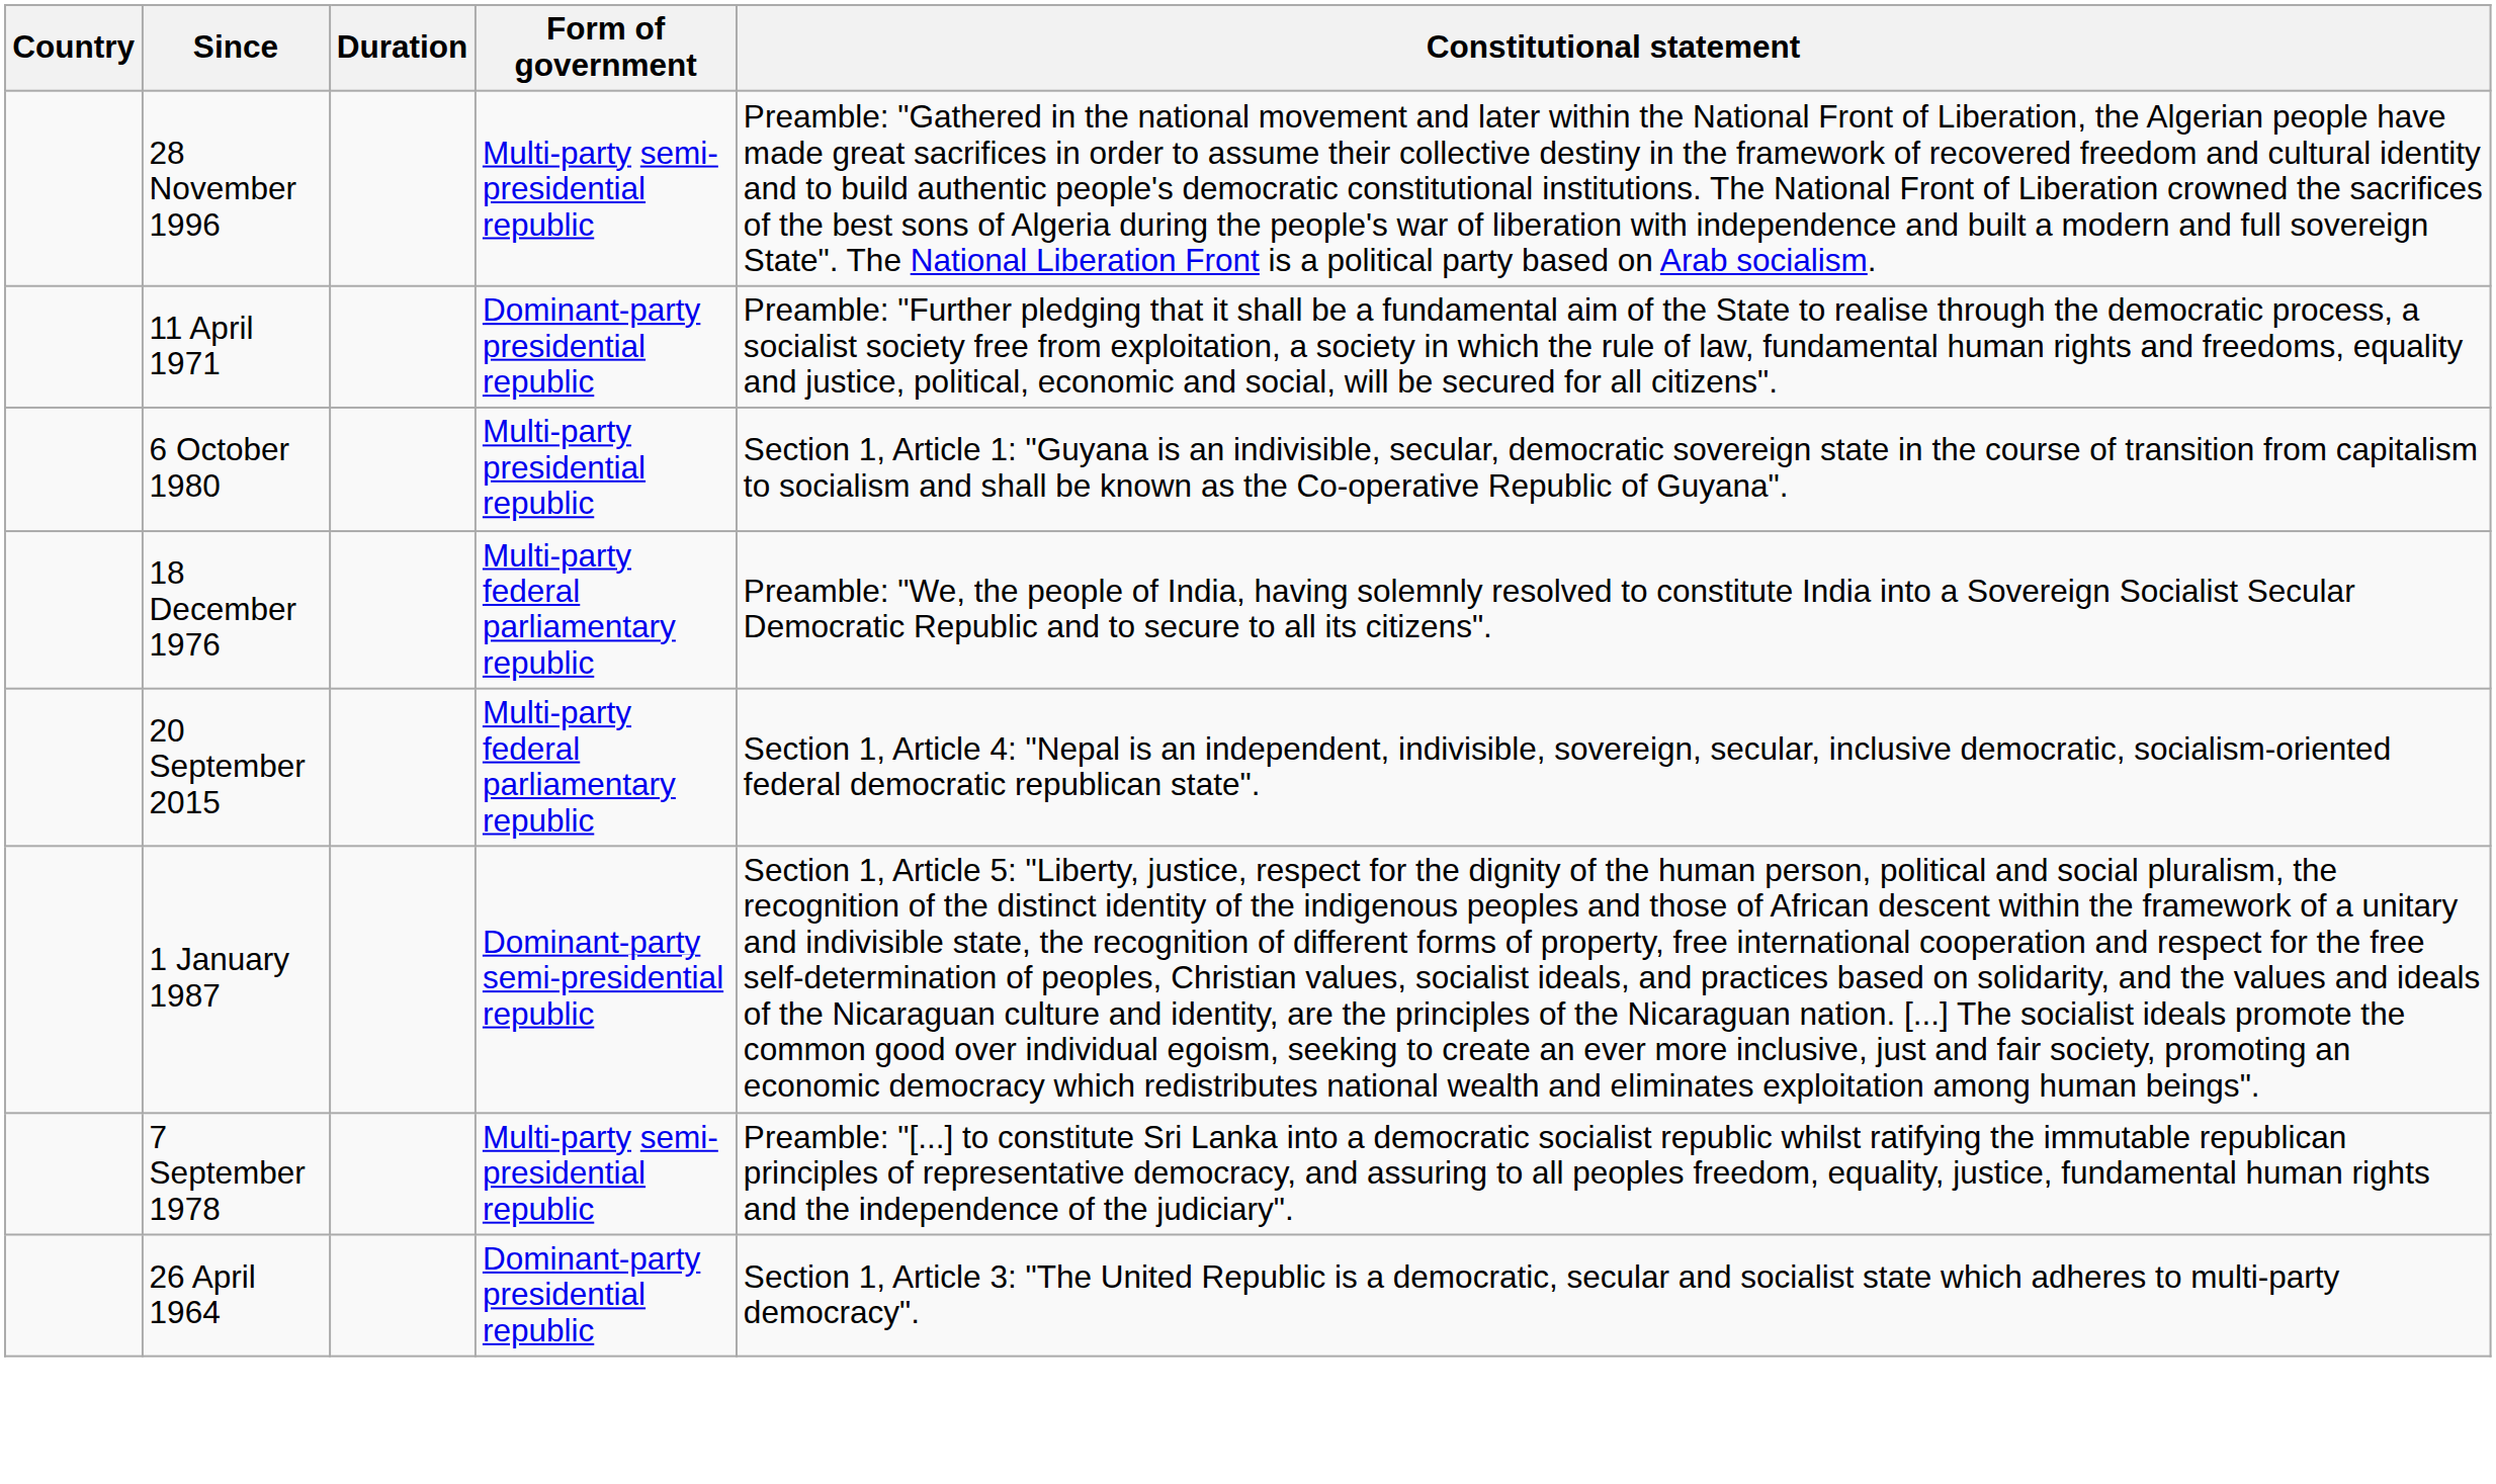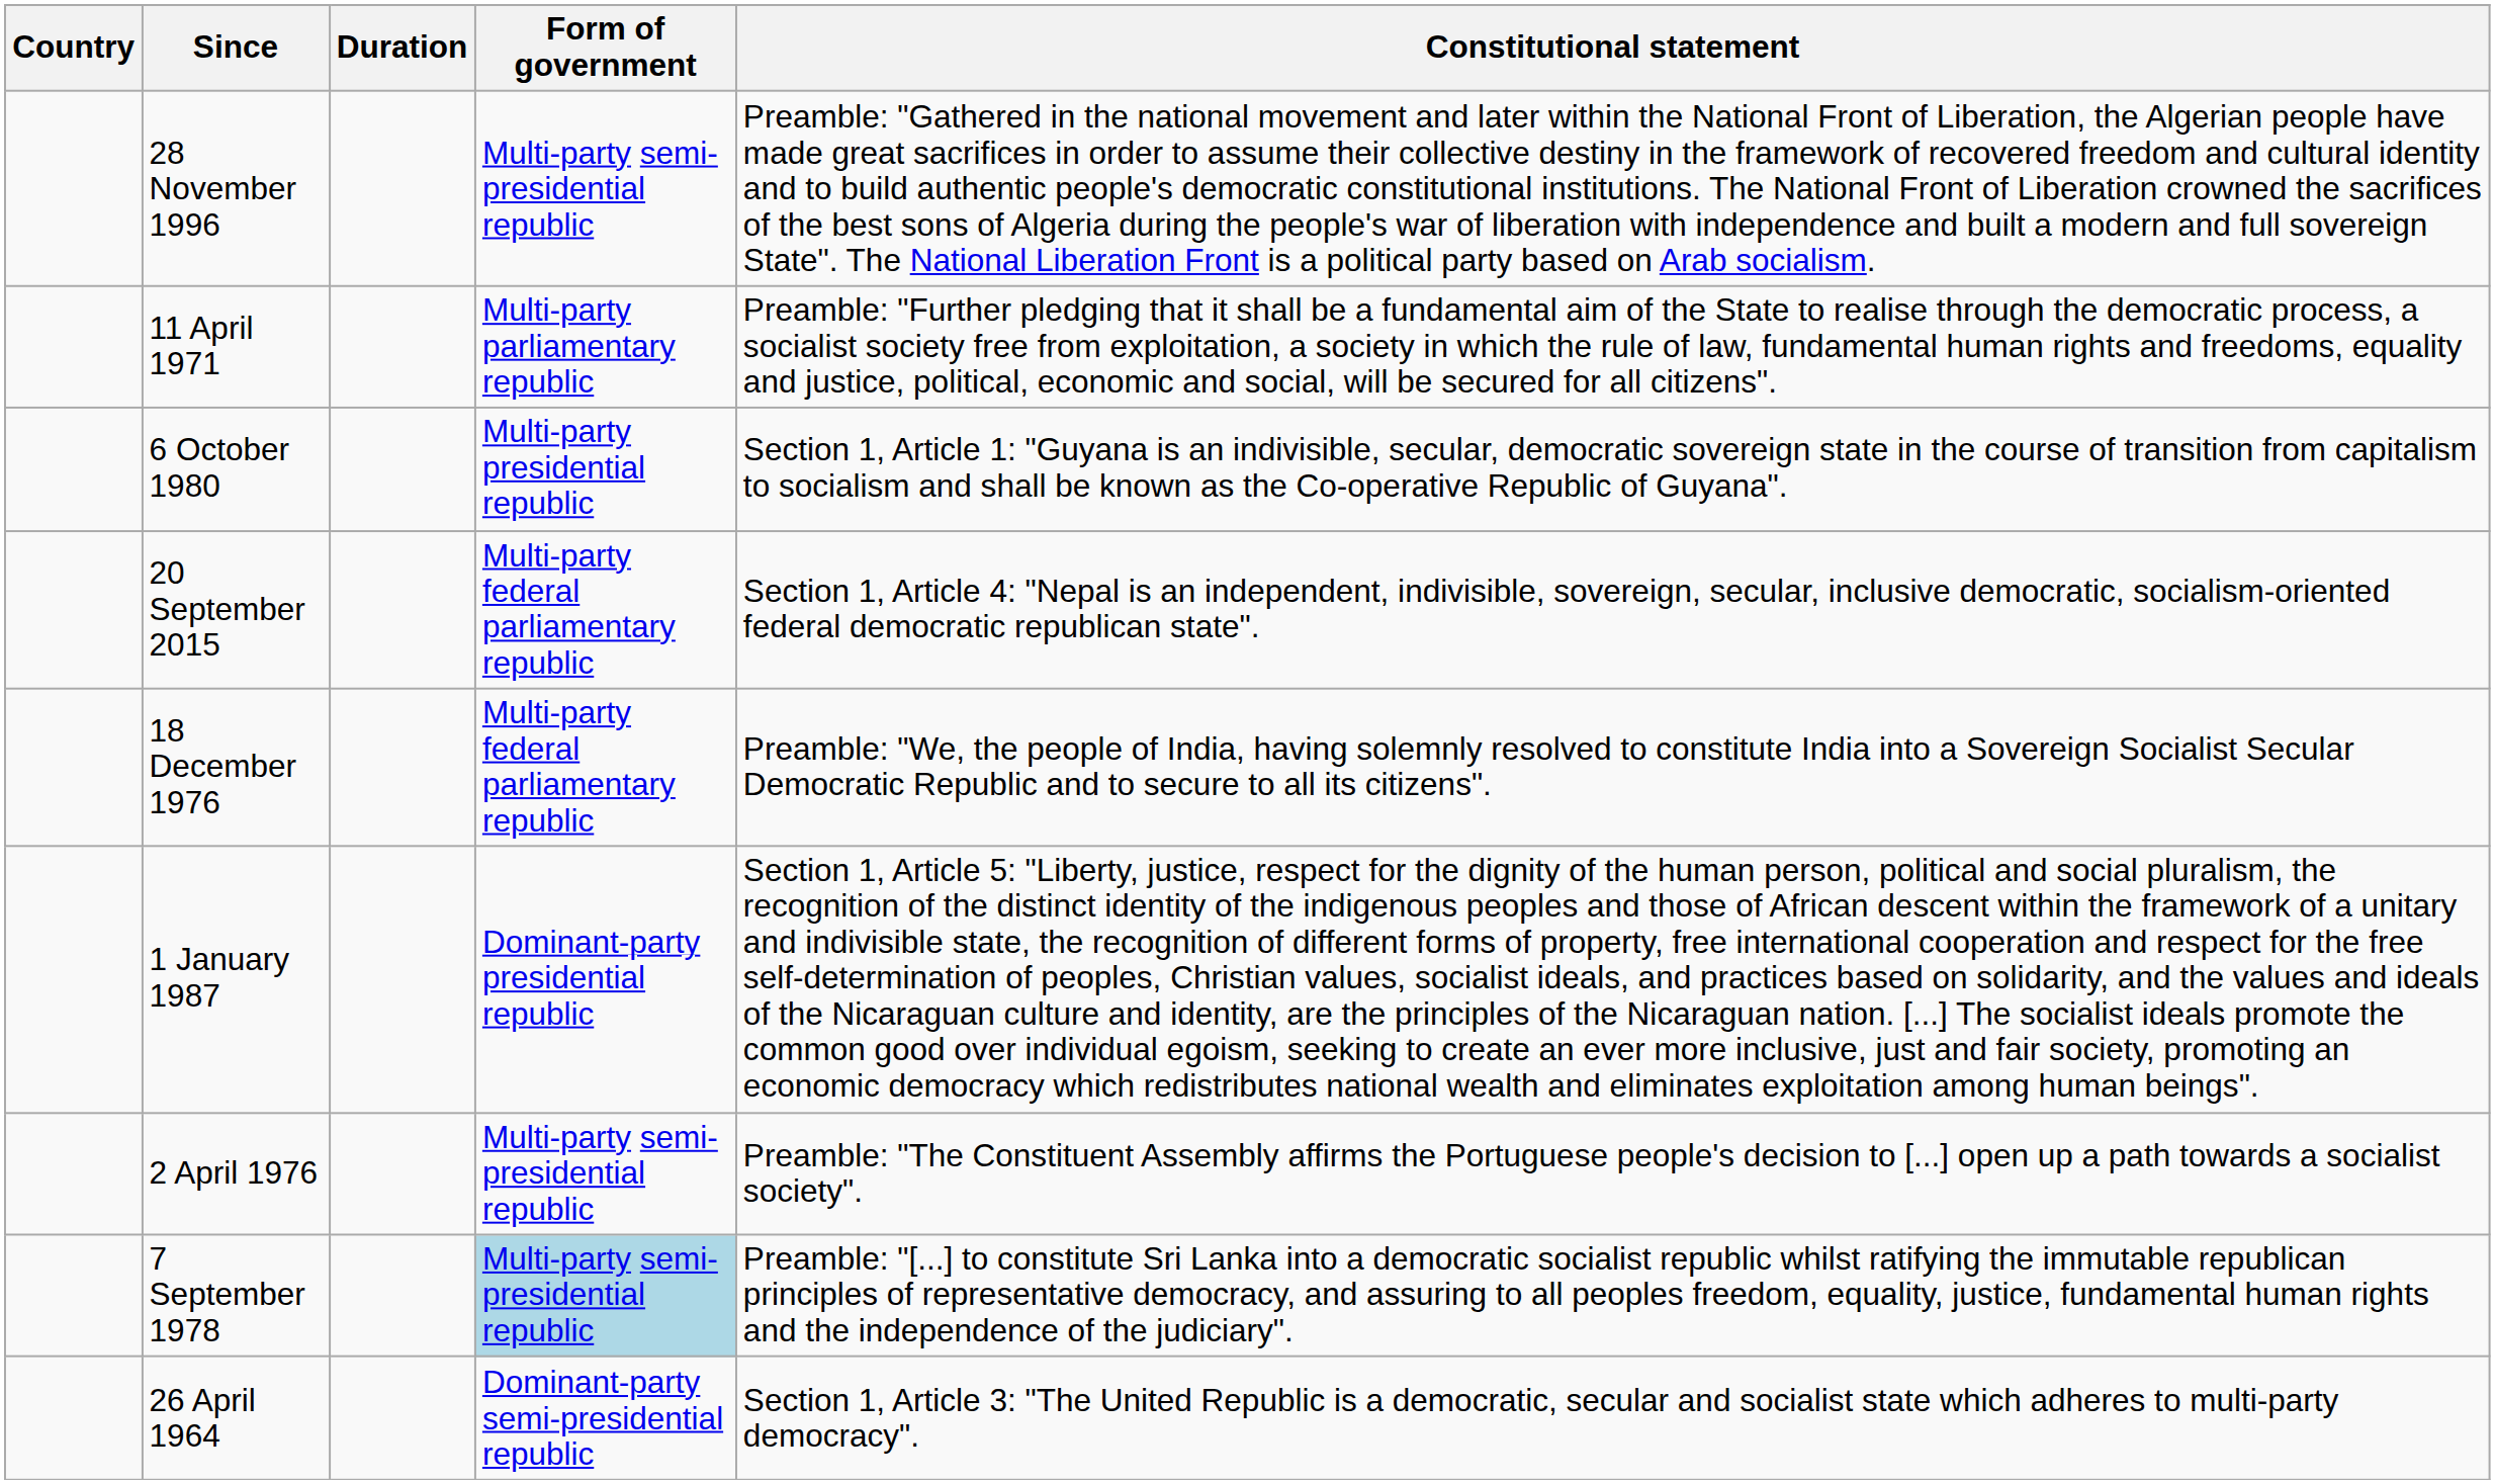 <table class="wikitable sortable">
 <tr>
 <th scope="col">Country</th>
 <th scope="col">Since</th>
 <th scope="col">Duration</th>
 <th scope="col">Form of government</th>
 <th scope="col">Constitutional statement</th>
 </tr>
 <tr>
 <td></td>
 <td>28 November 1996</td>
 <td></td>
 <td><a href='#'>Multi-party</a> <a href='#'>semi-presidential republic</a></td>
 <td>Preamble: "Gathered in the national movement and later within the National Front of Liberation, the Algerian people have made great sacrifices in order to assume their collective destiny in the framework of recovered freedom and cultural identity and to build authentic people's democratic constitutional institutions. The National Front of Liberation crowned the sacrifices of the best sons of Algeria during the people's war of liberation with independence and built a modern and full sovereign State". The <a href='#'>National Liberation Front</a> is a political party based on <a href='#'>Arab socialism</a>.</td>
 </tr>
 <tr>
 <td></td>
 <td>11 April 1971</td>
 <td></td>
-<td><a href='#'>Dominant-party</a> <a href='#'>presidential republic</a></td>
+<td><a href='#'>Multi-party</a> <a href='#'>parliamentary republic</a></td>
 <td>Preamble: "Further pledging that it shall be a fundamental aim of the State to realise through the democratic process, a socialist society free from exploitation, a society in which the rule of law, fundamental human rights and freedoms, equality and justice, political, economic and social, will be secured for all citizens".</td>
 </tr>
 <tr>
 <td></td>
 <td>6 October 1980</td>
 <td></td>
 <td><a href='#'>Multi-party</a> <a href='#'>presidential republic</a></td>
 <td>Section 1, Article 1: "Guyana is an indivisible, secular, democratic sovereign state in the course of transition from capitalism to socialism and shall be known as the Co-operative Republic of Guyana".</td>
 </tr>
 <tr>
 <td></td>
+<td>20 September 2015</td>
+<td></td>
+<td><a href='#'>Multi-party</a> <a href='#'>federal</a> <a href='#'>parliamentary republic</a></td>
+<td>Section 1, Article 4: "Nepal is an independent, indivisible, sovereign, secular, inclusive democratic, socialism-oriented federal democratic republican state".</td>
+</tr>
+<tr>
+<td></td>
 <td>18 December 1976</td>
 <td></td>
 <td><a href='#'>Multi-party</a> <a href='#'>federal</a> <a href='#'>parliamentary republic</a></td>
 <td>Preamble: "We, the people of India, having solemnly resolved to constitute India into a Sovereign Socialist Secular Democratic Republic and to secure to all its citizens".</td>
 </tr>
 <tr>
 <td></td>
-<td>20 September 2015</td>
+<td>1 January 1987</td>
 <td></td>
-<td><a href='#'>Multi-party</a> <a href='#'>federal</a> <a href='#'>parliamentary republic</a></td>
-<td>Section 1, Article 4: "Nepal is an independent, indivisible, sovereign, secular, inclusive democratic, socialism-oriented federal democratic republican state".</td>
+<td><a href='#'>Dominant-party</a> <a href='#'>presidential republic</a></td>
+<td>Section 1, Article 5: "Liberty, justice, respect for the dignity of the human person, political and social pluralism, the recognition of the distinct identity of the indigenous peoples and those of African descent within the framework of a unitary and indivisible state, the recognition of different forms of property, free international cooperation and respect for the free self-determination of peoples, Christian values, socialist ideals, and practices based on solidarity, and the values and ideals of the Nicaraguan culture and identity, are the principles of the Nicaraguan nation. [...] The socialist ideals promote the common good over individual egoism, seeking to create an ever more inclusive, just and fair society, promoting an economic democracy which redistributes national wealth and eliminates exploitation among human beings".</td>
 </tr>
 <tr>
 <td></td>
-<td>1 January 1987</td>
+<td>2 April 1976</td>
 <td></td>
-<td><a href='#'>Dominant-party</a> <a href='#'>semi-presidential republic</a></td>
-<td>Section 1, Article 5: "Liberty, justice, respect for the dignity of the human person, political and social pluralism, the recognition of the distinct identity of the indigenous peoples and those of African descent within the framework of a unitary and indivisible state, the recognition of different forms of property, free international cooperation and respect for the free self-determination of peoples, Christian values, socialist ideals, and practices based on solidarity, and the values and ideals of the Nicaraguan culture and identity, are the principles of the Nicaraguan nation. [...] The socialist ideals promote the common good over individual egoism, seeking to create an ever more inclusive, just and fair society, promoting an economic democracy which redistributes national wealth and eliminates exploitation among human beings".</td>
+<td><a href='#'>Multi-party</a> <a href='#'>semi-presidential republic</a></td>
+<td>Preamble: "The Constituent Assembly affirms the Portuguese people's decision to [...] open up a path towards a socialist society".</td>
 </tr>
 <tr>
 <td></td>
 <td>7 September 1978</td>
 <td></td>
-<td><a href='#'>Multi-party</a> <a href='#'>semi-presidential republic</a></td>
+<td style="background: lightblue;"><a href='#'>Multi-party</a> <a href='#'>semi-presidential republic</a></td>
 <td>Preamble: "[...] to constitute Sri Lanka into a democratic socialist republic whilst ratifying the immutable republican principles of representative democracy, and assuring to all peoples freedom, equality, justice, fundamental human rights and the independence of the judiciary".</td>
 </tr>
 <tr>
 <td></td>
 <td>26 April 1964</td>
 <td></td>
-<td><a href='#'>Dominant-party</a> <a href='#'>presidential republic</a></td>
+<td><a href='#'>Dominant-party</a> <a href='#'>semi-presidential republic</a></td>
 <td>Section 1, Article 3: "The United Republic is a democratic, secular and socialist state which adheres to multi-party democracy".</td>
 </tr>
 </table>
